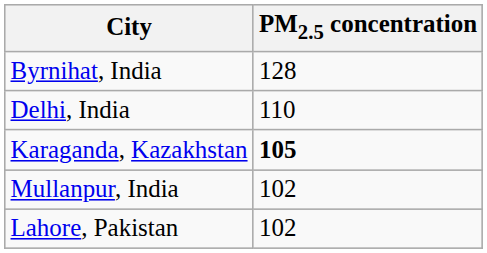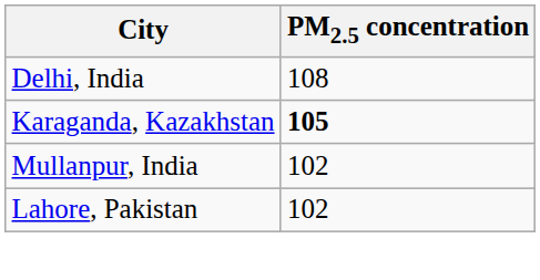 <table class="wikitable floatright">
 <tr>
 <th>City</th>
 <th>PM<sub>2.5</sub> concentration</th>
 </tr>
 <tr>
-<td><a href='#'>Byrnihat</a>, India</td>
-<td>128</td>
-</tr>
-<tr>
 <td><a href='#'>Delhi</a>, India</td>
-<td>110</td>
+<td>108</td>
 </tr>
 <tr>
 <td><a href='#'>Karaganda</a>, <a href='#'>Kazakhstan</a></td>
 <td><strong>105</strong></td>
 </tr>
 <tr>
 <td><a href='#'>Mullanpur</a>, India</td>
 <td>102</td>
 </tr>
 <tr>
 <td><a href='#'>Lahore</a>, Pakistan</td>
 <td>102</td>
 </tr>
 </table>
